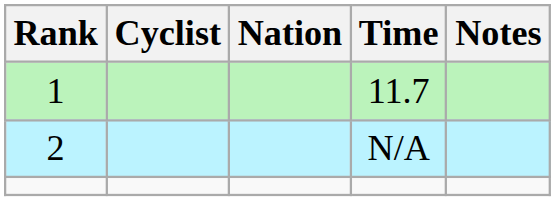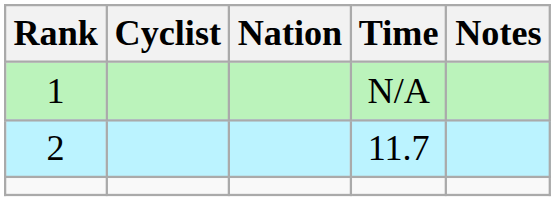 <table class="wikitable sortable" style="text-align:center">
 <tr>
 <th>Rank</th>
 <th>Cyclist</th>
 <th>Nation</th>
 <th>Time</th>
 <th>Notes</th>
 </tr>
 <tr bgcolor=bbf3bb>
 <td>1</td>
 <td align=left></td>
 <td align=left></td>
-<td>11.7</td>
+<td>N/A</td>
 <td></td>
 </tr>
 <tr bgcolor=bbf3ff>
 <td>2</td>
 <td align=left></td>
 <td align=left></td>
-<td>N/A</td>
+<td>11.7</td>
 <td></td>
 </tr>
 <tr>
 <td></td>
 <td align=left></td>
 <td align=left></td>
 <td></td>
 <td></td>
 </tr>
 </table>
